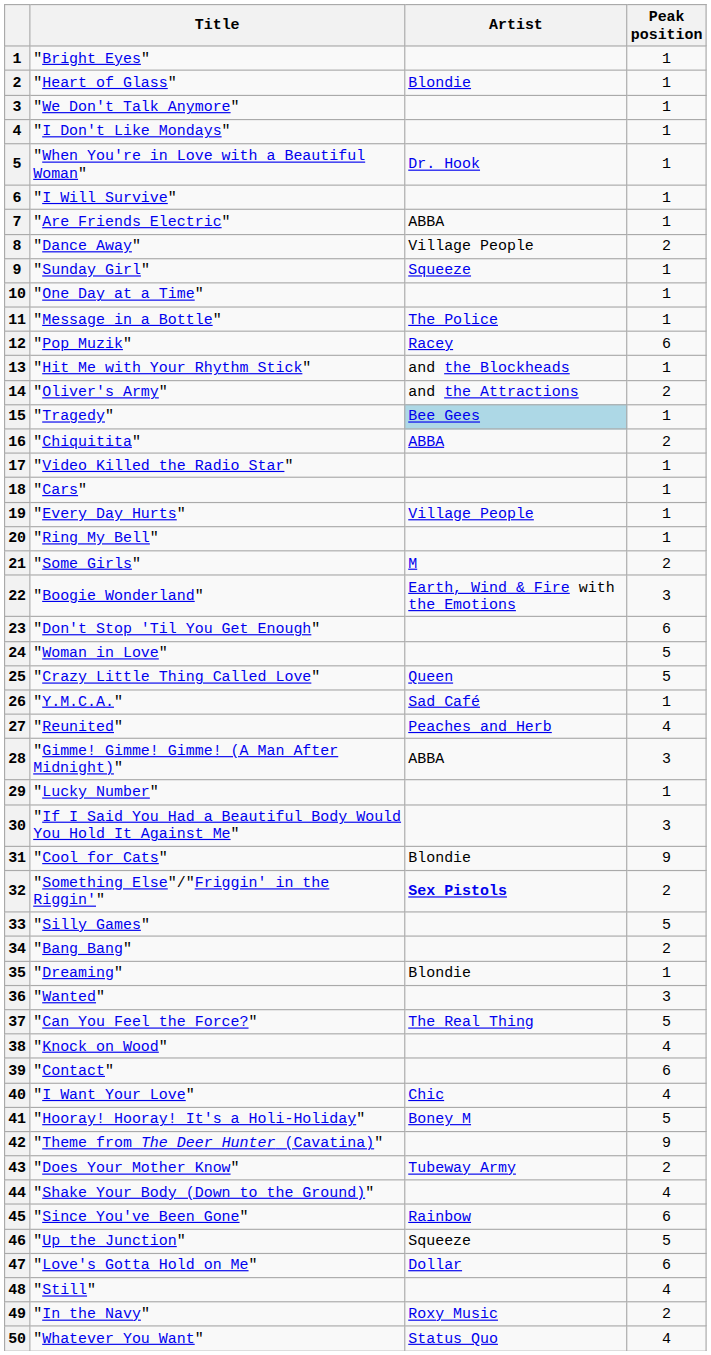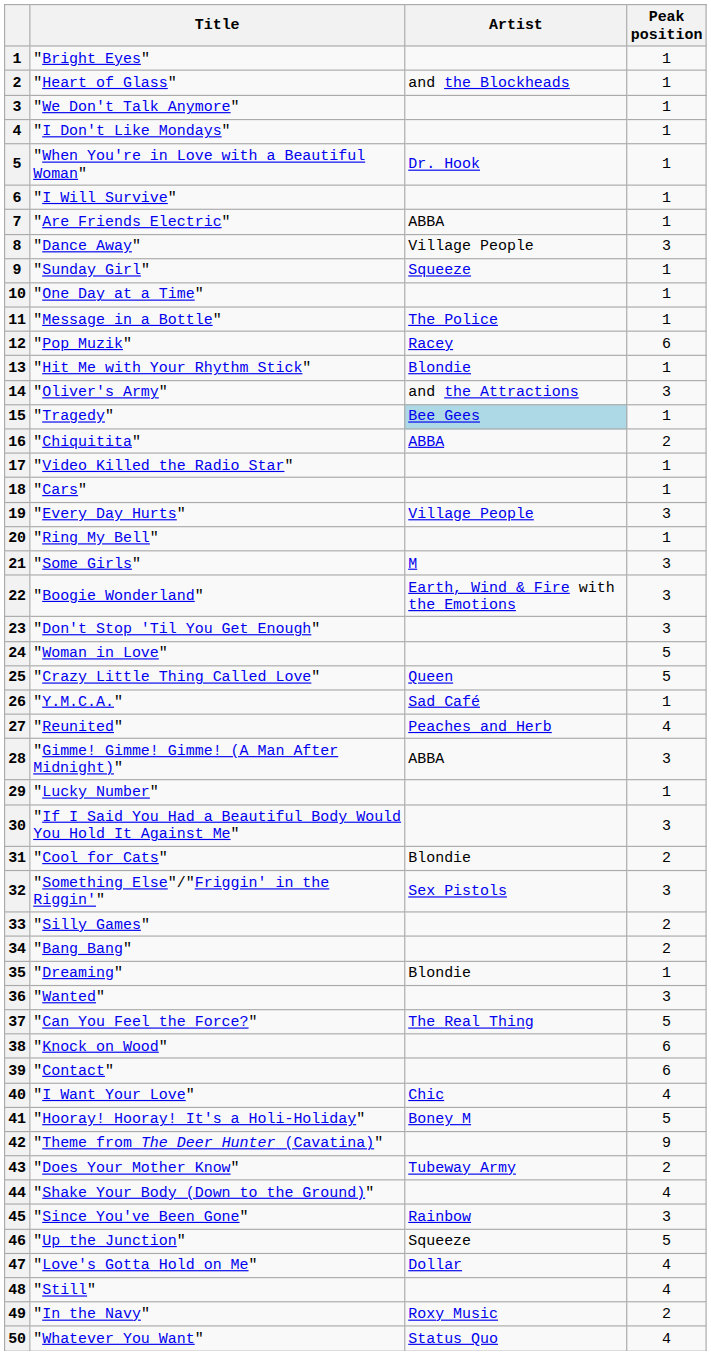 <table class="wikitable sortable plainrowheaders">
 <tr>
 <th scope=col></th>
 <th scope=col>Title</th>
 <th scope=col>Artist</th>
 <th scope=col>Peak<br>position</th>
 </tr>
 <tr>
 <th scope=row style="text-align:center;">1</th>
 <td>"<a href='#'>Bright Eyes</a>"</td>
 <td></td>
 <td align="center">1</td>
 </tr>
 <tr>
 <th scope=row style="text-align:center;">2</th>
 <td>"<a href='#'>Heart of Glass</a>"</td>
-<td><a href='#'>Blondie</a></td>
+<td> and <a href='#'>the Blockheads</a></td>
 <td align="center">1</td>
 </tr>
 <tr>
 <th scope=row style="text-align:center;">3</th>
 <td>"<a href='#'>We Don't Talk Anymore</a>"</td>
 <td></td>
 <td align="center">1</td>
 </tr>
 <tr>
 <th scope=row style="text-align:center;">4</th>
 <td>"<a href='#'>I Don't Like Mondays</a>"</td>
 <td></td>
 <td align="center">1</td>
 </tr>
 <tr>
 <th scope=row style="text-align:center;">5</th>
 <td>"<a href='#'>When You're in Love with a Beautiful Woman</a>"</td>
 <td><a href='#'>Dr. Hook</a></td>
 <td align="center">1</td>
 </tr>
 <tr>
 <th scope=row style="text-align:center;">6</th>
 <td>"<a href='#'>I Will Survive</a>"</td>
 <td></td>
 <td align="center">1</td>
 </tr>
 <tr>
 <th scope=row style="text-align:center;">7</th>
 <td>"<a href='#'>Are Friends Electric</a>"</td>
 <td>ABBA</td>
 <td align="center">1</td>
 </tr>
 <tr>
 <th scope=row style="text-align:center;">8</th>
 <td>"<a href='#'>Dance Away</a>"</td>
 <td>Village People</td>
-<td align="center">2</td>
+<td align="center">3</td>
 </tr>
 <tr>
 <th scope=row style="text-align:center;">9</th>
 <td>"<a href='#'>Sunday Girl</a>"</td>
 <td><a href='#'>Squeeze</a></td>
 <td align="center">1</td>
 </tr>
 <tr>
 <th scope=row style="text-align:center;">10</th>
 <td>"<a href='#'>One Day at a Time</a>"</td>
 <td></td>
 <td align="center">1</td>
 </tr>
 <tr>
 <th scope=row style="text-align:center;">11</th>
 <td>"<a href='#'>Message in a Bottle</a>"</td>
 <td><a href='#'>The Police</a></td>
 <td align="center">1</td>
 </tr>
 <tr>
 <th scope=row style="text-align:center;">12</th>
 <td>"<a href='#'>Pop Muzik</a>"</td>
 <td><a href='#'>Racey</a></td>
 <td align="center">6</td>
 </tr>
 <tr>
 <th scope=row style="text-align:center;">13</th>
 <td>"<a href='#'>Hit Me with Your Rhythm Stick</a>"</td>
-<td> and <a href='#'>the Blockheads</a></td>
+<td><a href='#'>Blondie</a></td>
 <td align="center">1</td>
 </tr>
 <tr>
 <th scope=row style="text-align:center;">14</th>
 <td>"<a href='#'>Oliver's Army</a>"</td>
 <td> and <a href='#'>the Attractions</a></td>
-<td align="center">2</td>
+<td align="center">3</td>
 </tr>
 <tr>
 <th scope=row style="text-align:center;">15</th>
 <td>"<a href='#'>Tragedy</a>"</td>
 <td style="background: lightblue;"><a href='#'>Bee Gees</a></td>
 <td align="center">1</td>
 </tr>
 <tr>
 <th scope=row style="text-align:center;">16</th>
 <td>"<a href='#'>Chiquitita</a>"</td>
 <td><a href='#'>ABBA</a></td>
 <td align="center">2</td>
 </tr>
 <tr>
 <th scope=row style="text-align:center;">17</th>
 <td>"<a href='#'>Video Killed the Radio Star</a>"</td>
 <td></td>
 <td align="center">1</td>
 </tr>
 <tr>
 <th scope=row style="text-align:center;">18</th>
 <td>"<a href='#'>Cars</a>"</td>
 <td></td>
 <td align="center">1</td>
 </tr>
 <tr>
 <th scope=row style="text-align:center;">19</th>
 <td>"<a href='#'>Every Day Hurts</a>"</td>
 <td><a href='#'>Village People</a></td>
-<td align="center">1</td>
+<td align="center">3</td>
 </tr>
 <tr>
 <th scope=row style="text-align:center;">20</th>
 <td>"<a href='#'>Ring My Bell</a>"</td>
 <td></td>
 <td align="center">1</td>
 </tr>
 <tr>
 <th scope=row style="text-align:center;">21</th>
 <td>"<a href='#'>Some Girls</a>"</td>
 <td><a href='#'>M</a></td>
-<td align="center">2</td>
+<td align="center">3</td>
 </tr>
 <tr>
 <th scope=row style="text-align:center;">22</th>
 <td>"<a href='#'>Boogie Wonderland</a>"</td>
 <td><a href='#'>Earth, Wind & Fire</a> with <a href='#'>the Emotions</a></td>
 <td align="center">3</td>
 </tr>
 <tr>
 <th scope=row style="text-align:center;">23</th>
 <td>"<a href='#'>Don't Stop 'Til You Get Enough</a>"</td>
 <td></td>
-<td align="center">6</td>
+<td align="center">3</td>
 </tr>
 <tr>
 <th scope=row style="text-align:center;">24</th>
 <td>"<a href='#'>Woman in Love</a>"</td>
 <td></td>
 <td align="center">5</td>
 </tr>
 <tr>
 <th scope=row style="text-align:center;">25</th>
 <td>"<a href='#'>Crazy Little Thing Called Love</a>"</td>
 <td><a href='#'>Queen</a></td>
 <td align="center">5</td>
 </tr>
 <tr>
 <th scope=row style="text-align:center;">26</th>
 <td>"<a href='#'>Y.M.C.A.</a>"</td>
 <td><a href='#'>Sad Café</a></td>
 <td align="center">1</td>
 </tr>
 <tr>
 <th scope=row style="text-align:center;">27</th>
 <td>"<a href='#'>Reunited</a>"</td>
 <td><a href='#'>Peaches and Herb</a></td>
 <td align="center">4</td>
 </tr>
 <tr>
 <th scope=row style="text-align:center;">28</th>
 <td>"<a href='#'>Gimme! Gimme! Gimme! (A Man After Midnight)</a>"</td>
 <td>ABBA</td>
 <td align="center">3</td>
 </tr>
 <tr>
 <th scope=row style="text-align:center;">29</th>
 <td>"<a href='#'>Lucky Number</a>"</td>
 <td></td>
 <td align="center">1</td>
 </tr>
 <tr>
 <th scope=row style="text-align:center;">30</th>
 <td>"<a href='#'>If I Said You Had a Beautiful Body Would You Hold It Against Me</a>"</td>
 <td></td>
 <td align="center">3</td>
 </tr>
 <tr>
 <th scope=row style="text-align:center;">31</th>
 <td>"<a href='#'>Cool for Cats</a>"</td>
 <td>Blondie</td>
-<td align="center">9</td>
+<td align="center">2</td>
 </tr>
 <tr>
 <th scope=row style="text-align:center;">32</th>
 <td>"<a href='#'>Something Else</a>"/"<a href='#'>Friggin' in the Riggin'</a>"</td>
-<td><strong><a href='#'>Sex Pistols</a></strong></td>
-<td align="center">2</td>
+<td><a href='#'>Sex Pistols</a></td>
+<td align="center">3</td>
 </tr>
 <tr>
 <th scope=row style="text-align:center;">33</th>
 <td>"<a href='#'>Silly Games</a>"</td>
 <td></td>
-<td align="center">5</td>
+<td align="center">2</td>
 </tr>
 <tr>
 <th scope=row style="text-align:center;">34</th>
 <td>"<a href='#'>Bang Bang</a>"</td>
 <td></td>
 <td align="center">2</td>
 </tr>
 <tr>
 <th scope=row style="text-align:center;">35</th>
 <td>"<a href='#'>Dreaming</a>"</td>
 <td>Blondie</td>
 <td align="center">1</td>
 </tr>
 <tr>
 <th scope=row style="text-align:center;">36</th>
 <td>"<a href='#'>Wanted</a>"</td>
 <td></td>
 <td align="center">3</td>
 </tr>
 <tr>
 <th scope=row style="text-align:center;">37</th>
 <td>"<a href='#'>Can You Feel the Force?</a>"</td>
 <td><a href='#'>The Real Thing</a></td>
 <td align="center">5</td>
 </tr>
 <tr>
 <th scope=row style="text-align:center;">38</th>
 <td>"<a href='#'>Knock on Wood</a>"</td>
 <td></td>
-<td align="center">4</td>
+<td align="center">6</td>
 </tr>
 <tr>
 <th scope=row style="text-align:center;">39</th>
 <td>"<a href='#'>Contact</a>"</td>
 <td></td>
 <td align="center">6</td>
 </tr>
 <tr>
 <th scope=row style="text-align:center;">40</th>
 <td>"<a href='#'>I Want Your Love</a>"</td>
 <td><a href='#'>Chic</a></td>
 <td align="center">4</td>
 </tr>
 <tr>
 <th scope=row style="text-align:center;">41</th>
 <td>"<a href='#'>Hooray! Hooray! It's a Holi-Holiday</a>"</td>
 <td><a href='#'>Boney M</a></td>
 <td align="center">5</td>
 </tr>
 <tr>
 <th scope=row style="text-align:center;">42</th>
 <td>"<a href='#'>Theme from <em>The Deer Hunter</em> (Cavatina)</a>"</td>
 <td></td>
 <td align="center">9</td>
 </tr>
 <tr>
 <th scope=row style="text-align:center;">43</th>
 <td>"<a href='#'>Does Your Mother Know</a>"</td>
 <td><a href='#'>Tubeway Army</a></td>
 <td align="center">2</td>
 </tr>
 <tr>
 <th scope=row style="text-align:center;">44</th>
 <td>"<a href='#'>Shake Your Body (Down to the Ground)</a>"</td>
 <td></td>
 <td align="center">4</td>
 </tr>
 <tr>
 <th scope=row style="text-align:center;">45</th>
 <td>"<a href='#'>Since You've Been Gone</a>"</td>
 <td><a href='#'>Rainbow</a></td>
-<td align="center">6</td>
+<td align="center">3</td>
 </tr>
 <tr>
 <th scope=row style="text-align:center;">46</th>
 <td>"<a href='#'>Up the Junction</a>"</td>
 <td>Squeeze</td>
 <td align="center">5</td>
 </tr>
 <tr>
 <th scope=row style="text-align:center;">47</th>
 <td>"<a href='#'>Love's Gotta Hold on Me</a>"</td>
 <td><a href='#'>Dollar</a></td>
-<td align="center">6</td>
+<td align="center">4</td>
 </tr>
 <tr>
 <th scope=row style="text-align:center;">48</th>
 <td>"<a href='#'>Still</a>"</td>
 <td></td>
 <td align="center">4</td>
 </tr>
 <tr>
 <th scope=row style="text-align:center;">49</th>
 <td>"<a href='#'>In the Navy</a>"</td>
 <td><a href='#'>Roxy Music</a></td>
 <td align="center">2</td>
 </tr>
 <tr>
 <th scope=row style="text-align:center;">50</th>
 <td>"<a href='#'>Whatever You Want</a>"</td>
 <td><a href='#'>Status Quo</a></td>
 <td align="center">4</td>
 </tr>
 </table>
